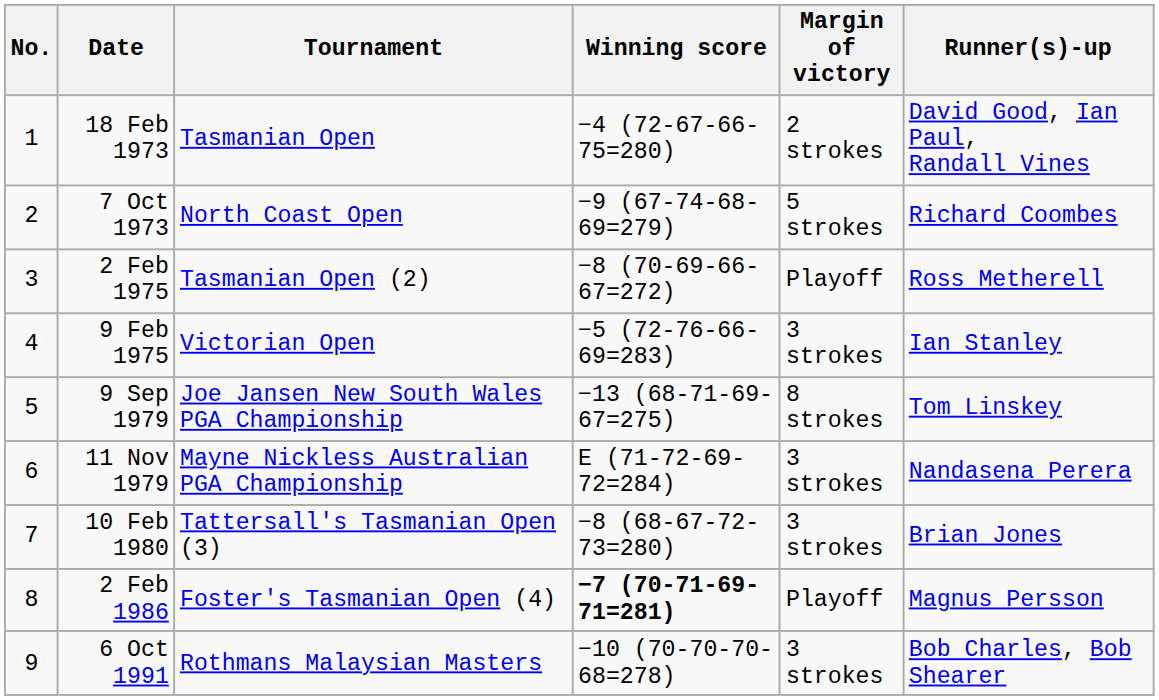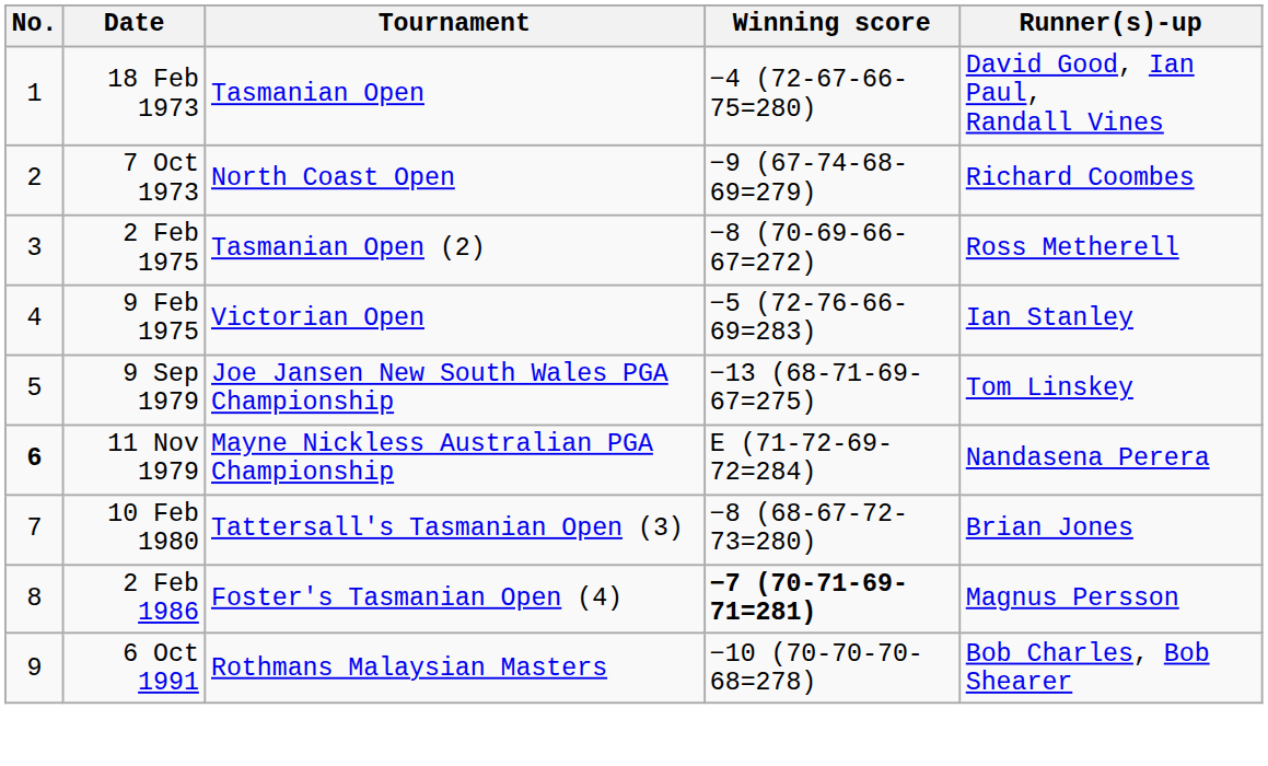 <table class="wikitable" style="font-size:95%;">
 <tr>
 <th>No.</th>
 <th>Date</th>
 <th>Tournament</th>
 <th>Winning score</th>
-<th>Margin of<br>victory</th>
 <th>Runner(s)-up</th>
 </tr>
 <tr>
 <td align=center>1</td>
 <td align=right>18 Feb 1973</td>
 <td><a href='#'>Tasmanian Open</a></td>
 <td>−4 (72-67-66-75=280)</td>
-<td>2 strokes</td>
 <td> <a href='#'>David Good</a>,  <a href='#'>Ian Paul</a>,<br> <a href='#'>Randall Vines</a></td>
 </tr>
 <tr>
 <td align=center>2</td>
 <td align=right>7 Oct 1973</td>
 <td><a href='#'>North Coast Open</a></td>
 <td>−9 (67-74-68-69=279)</td>
-<td>5 strokes</td>
 <td> <a href='#'>Richard Coombes</a></td>
 </tr>
 <tr>
 <td align=center>3</td>
 <td align=right>2 Feb 1975</td>
 <td><a href='#'>Tasmanian Open</a> (2)</td>
 <td>−8 (70-69-66-67=272)</td>
-<td>Playoff</td>
 <td> <a href='#'>Ross Metherell</a></td>
 </tr>
 <tr>
 <td align=center>4</td>
 <td align=right>9 Feb 1975</td>
 <td><a href='#'>Victorian Open</a></td>
 <td>−5 (72-76-66-69=283)</td>
-<td>3 strokes</td>
 <td> <a href='#'>Ian Stanley</a></td>
 </tr>
 <tr>
 <td align=center>5</td>
 <td align=right>9 Sep 1979</td>
 <td><a href='#'>Joe Jansen New South Wales PGA Championship</a></td>
 <td>−13 (68-71-69-67=275)</td>
-<td>8 strokes</td>
 <td> <a href='#'>Tom Linskey</a></td>
 </tr>
 <tr>
-<td align=center>6</td>
+<td align=center><strong>6</strong></td>
 <td align=right>11 Nov 1979</td>
 <td><a href='#'>Mayne Nickless Australian PGA Championship</a></td>
 <td>E (71-72-69-72=284)</td>
-<td>3 strokes</td>
 <td> <a href='#'>Nandasena Perera</a></td>
 </tr>
 <tr>
 <td align=center>7</td>
 <td align=right>10 Feb 1980</td>
 <td><a href='#'>Tattersall's Tasmanian Open</a> (3)</td>
 <td>−8 (68-67-72-73=280)</td>
-<td>3 strokes</td>
 <td> <a href='#'>Brian Jones</a></td>
 </tr>
 <tr>
 <td align=center>8</td>
 <td align=right>2 Feb <a href='#'>1986</a></td>
 <td><a href='#'>Foster's Tasmanian Open</a> (4)</td>
 <td><strong>−7 (70-71-69-71=281)</strong></td>
-<td>Playoff</td>
 <td> <a href='#'>Magnus Persson</a></td>
 </tr>
 <tr>
 <td align=center>9</td>
 <td align=right>6 Oct <a href='#'>1991</a></td>
 <td><a href='#'>Rothmans Malaysian Masters</a></td>
 <td>−10 (70-70-70-68=278)</td>
-<td>3 strokes</td>
 <td> <a href='#'>Bob Charles</a>,  <a href='#'>Bob Shearer</a></td>
 </tr>
 </table>
